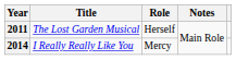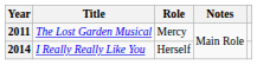 <table class="wikitable plainrowheaders">
 <tr>
 <th scope="col">Year</th>
 <th scope="col">Title</th>
 <th scope="col">Role</th>
 <th scope="col">Notes</th>
 <th scope="col" class="unsortable"></th>
 </tr>
 <tr>
 <th scope="row">2011</th>
 <td><em><a href='#'>The Lost Garden Musical</a></em></td>
-<td>Herself</td>
+<td>Mercy</td>
 <td rowspan="2">Main Role</td>
 <td style="text-align:center"></td>
 </tr>
 <tr>
 <th scope="row">2014</th>
 <td><em><a href='#'>I Really Really Like You</a></em></td>
-<td>Mercy</td>
+<td>Herself</td>
 <td style="text-align:center"></td>
 </tr>
 </table>
